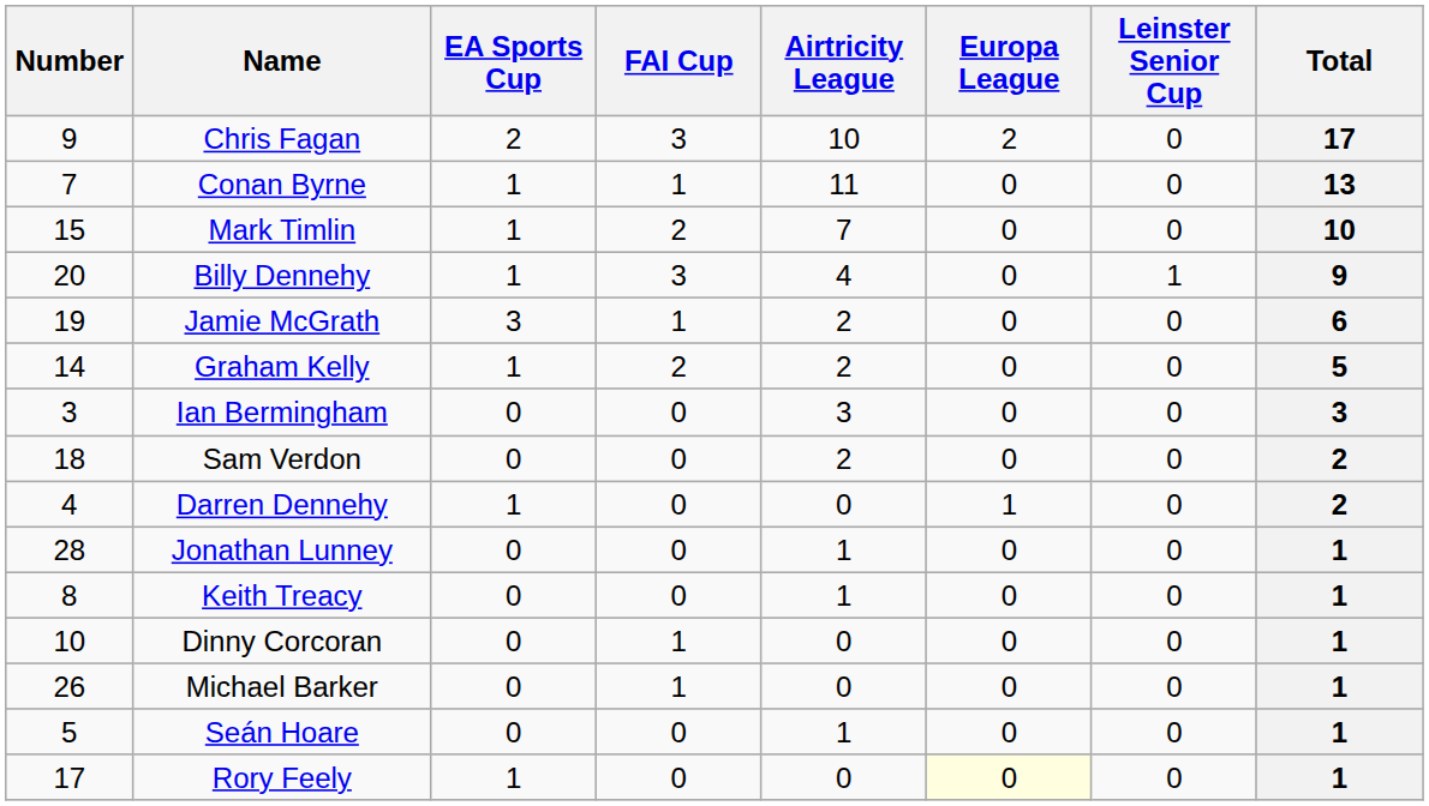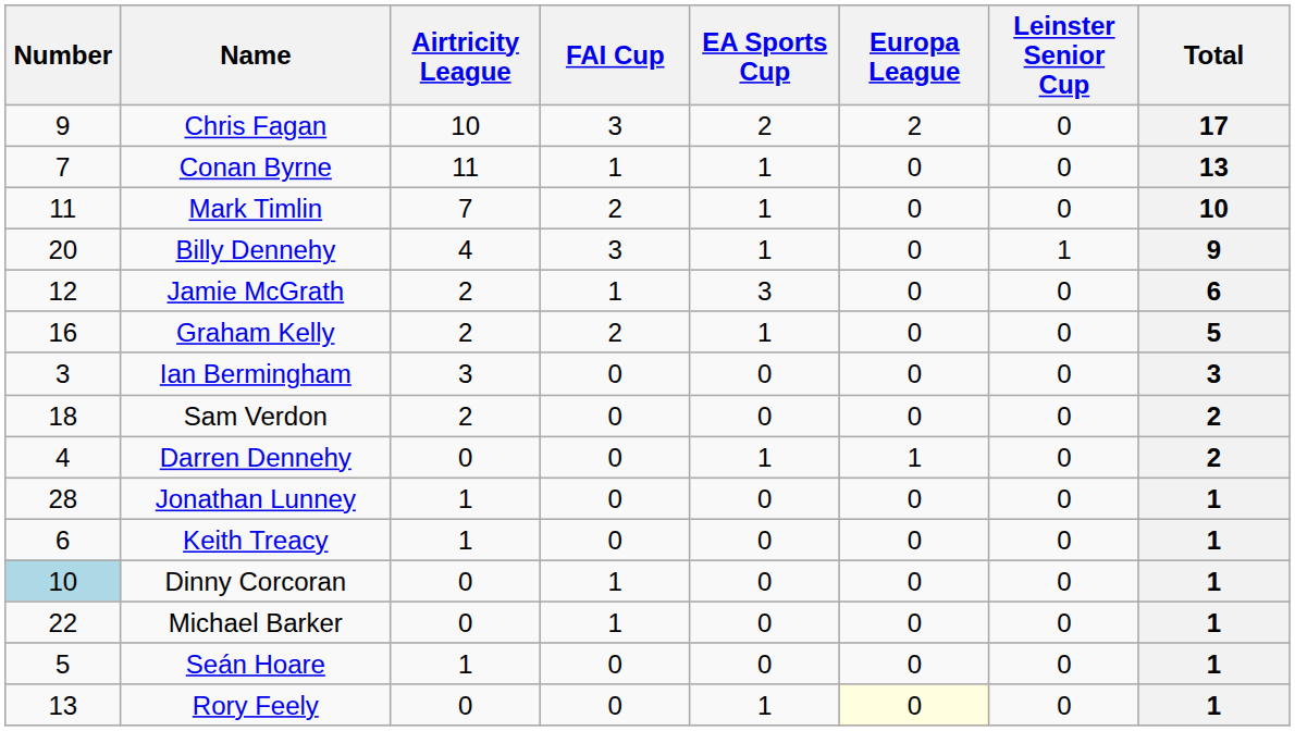 <table class="wikitable" style="font-size: 95%; text-align: center;">
 <tr>
 <th width=60>Number</th>
 <th width=150>Name</th>
+<th width=80><a href='#'>Airtricity League</a></th>
+<th width=80><a href='#'>FAI Cup</a></th>
 <th width=80><a href='#'>EA Sports Cup</a></th>
-<th width=80><a href='#'>FAI Cup</a></th>
-<th width=80><a href='#'>Airtricity League</a></th>
 <th width=80><a href='#'>Europa League</a></th>
 <th width=80><a href='#'>Leinster Senior Cup</a></th>
 <th width=80>Total</th>
 </tr>
 <tr>
 <td>9 </td>
 <td><a href='#'>Chris Fagan</a></td>
+<td>10 </td>
+<td>3 </td>
 <td>2 </td>
-<td>3 </td>
-<td>10 </td>
 <td>2 </td>
 <td>0 </td>
 <th>17 </th>
 </tr>
 <tr>
 <td>7 </td>
 <td><a href='#'>Conan Byrne</a></td>
+<td>11 </td>
 <td>1 </td>
 <td>1 </td>
-<td>11 </td>
 <td>0 </td>
 <td>0 </td>
 <th>13 </th>
 </tr>
 <tr>
-<td>15 </td>
+<td>11 </td>
 <td><a href='#'>Mark Timlin</a></td>
+<td>7 </td>
+<td>2 </td>
 <td>1 </td>
-<td>2 </td>
-<td>7 </td>
 <td>0 </td>
 <td>0 </td>
 <th>10 </th>
 </tr>
 <tr>
 <td>20 </td>
 <td><a href='#'>Billy Dennehy</a></td>
+<td>4 </td>
+<td>3 </td>
 <td>1 </td>
-<td>3 </td>
-<td>4 </td>
 <td>0 </td>
 <td>1 </td>
 <th>9 </th>
 </tr>
 <tr>
-<td>19 </td>
+<td>12 </td>
 <td><a href='#'>Jamie McGrath</a></td>
+<td>2 </td>
+<td>1 </td>
 <td>3 </td>
-<td>1 </td>
-<td>2 </td>
 <td>0 </td>
 <td>0 </td>
 <th>6 </th>
 </tr>
 <tr>
-<td>14 </td>
+<td>16 </td>
 <td><a href='#'>Graham Kelly</a></td>
-<td>1 </td>
 <td>2 </td>
 <td>2 </td>
+<td>1 </td>
 <td>0 </td>
 <td>0 </td>
 <th>5 </th>
 </tr>
 <tr>
 <td>3 </td>
 <td><a href='#'>Ian Bermingham</a></td>
+<td>3 </td>
 <td>0 </td>
 <td>0 </td>
-<td>3 </td>
 <td>0 </td>
 <td>0 </td>
 <th>3 </th>
 </tr>
 <tr>
 <td>18 </td>
 <td>Sam Verdon</td>
+<td>2 </td>
 <td>0 </td>
 <td>0 </td>
-<td>2 </td>
 <td>0 </td>
 <td>0 </td>
 <th>2 </th>
 </tr>
 <tr>
 <td>4 </td>
 <td><a href='#'>Darren Dennehy</a></td>
-<td>1 </td>
 <td>0 </td>
 <td>0 </td>
+<td>1 </td>
 <td>1 </td>
 <td>0 </td>
 <th>2 </th>
 </tr>
 <tr>
 <td>28 </td>
 <td><a href='#'>Jonathan Lunney</a></td>
+<td>1 </td>
 <td>0 </td>
 <td>0 </td>
-<td>1 </td>
 <td>0 </td>
 <td>0 </td>
 <th>1 </th>
 </tr>
 <tr>
-<td>8 </td>
+<td>6 </td>
 <td><a href='#'>Keith Treacy</a></td>
+<td>1 </td>
 <td>0 </td>
 <td>0 </td>
-<td>1 </td>
 <td>0 </td>
 <td>0 </td>
 <th>1 </th>
 </tr>
 <tr>
-<td>10 </td>
+<td style="background: lightblue;">10 </td>
 <td>Dinny Corcoran</td>
 <td>0 </td>
 <td>1 </td>
 <td>0 </td>
 <td>0 </td>
 <td>0 </td>
 <th>1 </th>
 </tr>
 <tr>
-<td>26 </td>
+<td>22 </td>
 <td>Michael Barker</td>
 <td>0 </td>
 <td>1 </td>
 <td>0 </td>
 <td>0 </td>
 <td>0 </td>
 <th>1 </th>
 </tr>
 <tr>
 <td>5 </td>
 <td><a href='#'>Seán Hoare</a></td>
+<td>1 </td>
 <td>0 </td>
 <td>0 </td>
-<td>1 </td>
 <td>0 </td>
 <td>0 </td>
 <th>1 </th>
 </tr>
 <tr>
-<td>17 </td>
+<td>13 </td>
 <td><a href='#'>Rory Feely</a></td>
-<td>1 </td>
 <td>0 </td>
 <td>0 </td>
+<td>1 </td>
 <td style="background: lightyellow;">0 </td>
 <td>0 </td>
 <th>1 </th>
 </tr>
 </table>
